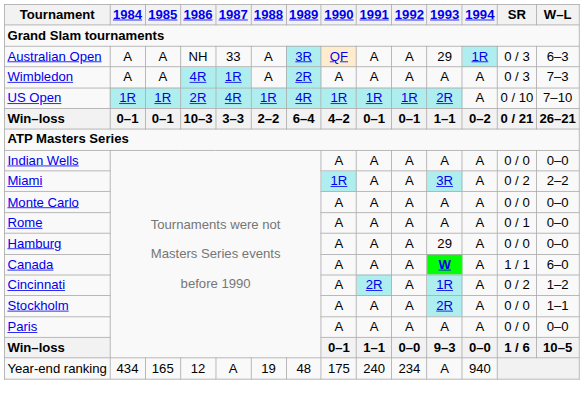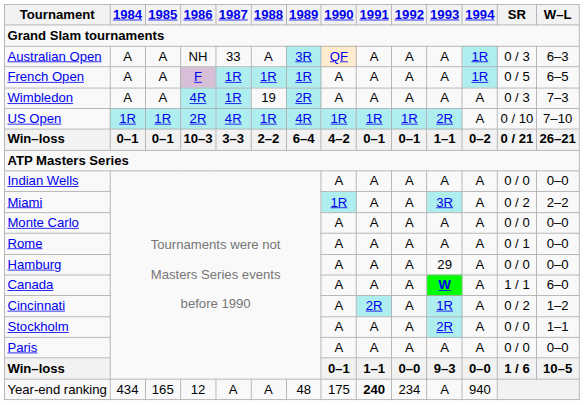 <table class=wikitable style=text-align:center>
 <tr>
 <th>Tournament</th>
 <th><a href='#'>1984</a></th>
 <th><a href='#'>1985</a></th>
 <th><a href='#'>1986</a></th>
 <th><a href='#'>1987</a></th>
 <th><a href='#'>1988</a></th>
 <th><a href='#'>1989</a></th>
 <th><a href='#'>1990</a></th>
 <th><a href='#'>1991</a></th>
 <th><a href='#'>1992</a></th>
 <th><a href='#'>1993</a></th>
 <th><a href='#'>1994</a></th>
 <th>SR</th>
 <th>W–L</th>
 </tr>
 <tr>
 <td colspan=14 align=left><strong>Grand Slam tournaments</strong></td>
 </tr>
 <tr>
 <td align=left><a href='#'>Australian Open</a></td>
 <td>A</td>
 <td>A</td>
 <td>NH</td>
 <td>33</td>
 <td>A</td>
 <td bgcolor=afeeee><a href='#'>3R</a></td>
 <td bgcolor=ffebcd><a href='#'>QF</a></td>
 <td>A</td>
 <td>A</td>
-<td>29</td>
+<td>A</td>
 <td bgcolor=afeeee><a href='#'>1R</a></td>
 <td>0 / 3</td>
 <td>6–3</td>
+</tr>
+<tr>
+<td align=left><a href='#'>French Open</a></td>
+<td>A</td>
+<td>A</td>
+<td bgcolor=thistle><a href='#'>F</a></td>
+<td bgcolor=afeeee><a href='#'>1R</a></td>
+<td bgcolor=afeeee><a href='#'>1R</a></td>
+<td bgcolor=afeeee><a href='#'>1R</a></td>
+<td>A</td>
+<td>A</td>
+<td>A</td>
+<td>A</td>
+<td bgcolor=afeeee><a href='#'>1R</a></td>
+<td>0 / 5</td>
+<td>6–5</td>
 </tr>
 <tr>
 <td align=left><a href='#'>Wimbledon</a></td>
 <td>A</td>
 <td>A</td>
 <td bgcolor=afeeee><a href='#'>4R</a></td>
 <td bgcolor=afeeee><a href='#'>1R</a></td>
-<td>A</td>
+<td>19</td>
 <td bgcolor=afeeee><a href='#'>2R</a></td>
 <td>A</td>
 <td>A</td>
 <td>A</td>
 <td>A</td>
 <td>A</td>
 <td>0 / 3</td>
 <td>7–3</td>
 </tr>
 <tr>
 <td align=left><a href='#'>US Open</a></td>
 <td bgcolor=afeeee><a href='#'>1R</a></td>
 <td bgcolor=afeeee><a href='#'>1R</a></td>
 <td bgcolor=afeeee><a href='#'>2R</a></td>
 <td bgcolor=afeeee><a href='#'>4R</a></td>
 <td bgcolor=afeeee><a href='#'>1R</a></td>
 <td bgcolor=afeeee><a href='#'>4R</a></td>
 <td bgcolor=afeeee><a href='#'>1R</a></td>
 <td bgcolor=afeeee><a href='#'>1R</a></td>
 <td bgcolor=afeeee><a href='#'>1R</a></td>
 <td bgcolor=afeeee><a href='#'>2R</a></td>
 <td>A</td>
 <td>0 / 10</td>
 <td>7–10</td>
 </tr>
 <tr>
 <th style=text-align:left>Win–loss</th>
 <th>0–1</th>
 <th>0–1</th>
 <th>10–3</th>
 <th>3–3</th>
 <th>2–2</th>
 <th>6–4</th>
 <th>4–2</th>
 <th>0–1</th>
 <th>0–1</th>
 <th>1–1</th>
 <th>0–2</th>
 <th>0 / 21</th>
 <th>26–21</th>
 </tr>
 <tr>
 <td colspan=14 align=left><strong>ATP Masters Series</strong></td>
 </tr>
 <tr>
 <td align=left><a href='#'>Indian Wells</a></td>
 <td colspan=6 rowspan=10 style=color:#767676>Tournaments were not<br><br>Masters Series events<br><br>before 1990</td>
 <td>A</td>
 <td>A</td>
 <td>A</td>
 <td>A</td>
 <td>A</td>
 <td>0 / 0</td>
 <td>0–0</td>
 </tr>
 <tr>
 <td align=left><a href='#'>Miami</a></td>
 <td bgcolor=afeeee><a href='#'>1R</a></td>
 <td>A</td>
 <td>A</td>
 <td bgcolor=afeeee><a href='#'>3R</a></td>
 <td>A</td>
 <td>0 / 2</td>
 <td>2–2</td>
 </tr>
 <tr>
 <td align=left><a href='#'>Monte Carlo</a></td>
 <td>A</td>
 <td>A</td>
 <td>A</td>
 <td>A</td>
 <td>A</td>
 <td>0 / 0</td>
 <td>0–0</td>
 </tr>
 <tr>
 <td align=left><a href='#'>Rome</a></td>
 <td>A</td>
 <td>A</td>
 <td>A</td>
 <td>A</td>
 <td>A</td>
 <td>0 / 1</td>
 <td>0–0</td>
 </tr>
 <tr>
 <td align=left><a href='#'>Hamburg</a></td>
 <td>A</td>
 <td>A</td>
 <td>A</td>
 <td>29</td>
 <td>A</td>
 <td>0 / 0</td>
 <td>0–0</td>
 </tr>
 <tr>
 <td align=left><a href='#'>Canada</a></td>
 <td>A</td>
 <td>A</td>
 <td>A</td>
 <td bgcolor=lime><strong><a href='#'>W</a></strong></td>
 <td>A</td>
 <td>1 / 1</td>
 <td>6–0</td>
 </tr>
 <tr>
 <td align=left><a href='#'>Cincinnati</a></td>
 <td>A</td>
 <td bgcolor=afeeee><a href='#'>2R</a></td>
 <td>A</td>
 <td bgcolor=afeeee><a href='#'>1R</a></td>
 <td>A</td>
 <td>0 / 2</td>
 <td>1–2</td>
 </tr>
 <tr>
 <td align=left><a href='#'>Stockholm</a></td>
 <td>A</td>
 <td>A</td>
 <td>A</td>
 <td bgcolor=afeeee><a href='#'>2R</a></td>
 <td>A</td>
 <td>0 / 0</td>
 <td>1–1</td>
 </tr>
 <tr>
 <td align=left><a href='#'>Paris</a></td>
 <td>A</td>
 <td>A</td>
 <td>A</td>
 <td>A</td>
 <td>A</td>
 <td>0 / 0</td>
 <td>0–0</td>
 </tr>
 <tr>
 <th style=text-align:left>Win–loss</th>
 <th>0–1</th>
 <th>1–1</th>
 <th>0–0</th>
 <th>9–3</th>
 <th>0–0</th>
 <th>1 / 6</th>
 <th>10–5</th>
 </tr>
 <tr>
 <td align=left>Year-end ranking</td>
 <td>434</td>
 <td>165</td>
 <td>12</td>
 <td>A</td>
-<td>19</td>
+<td>A</td>
 <td>48</td>
 <td>175</td>
-<td>240</td>
+<td><strong>240</strong></td>
 <td>234</td>
 <td>A</td>
 <td>940</td>
 <th colspan=2></th>
 </tr>
 </table>
